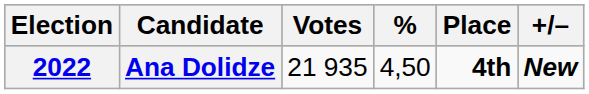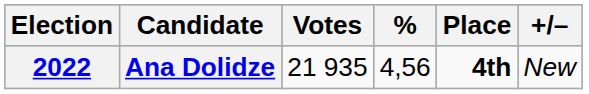 <table class="wikitable" style="text-align: right;">
 <tr>
 <th>Election</th>
 <th>Candidate</th>
 <th>Votes</th>
 <th>%</th>
 <th>Place</th>
 <th>+/–</th>
 </tr>
 <tr>
 <th><a href='#'>2022</a></th>
 <th><a href='#'>Ana Dolidze</a></th>
 <td>21 935</td>
-<td>4,50</td>
+<td>4,56</td>
 <td><strong>4th</strong></td>
-<td><strong><em>New</em></strong></td>
+<td><em>New</em></td>
 </tr>
 </table>
